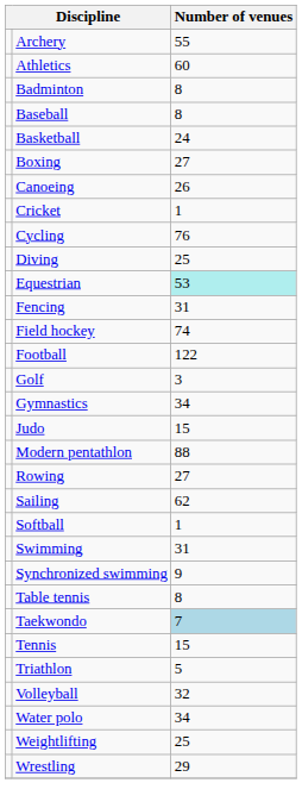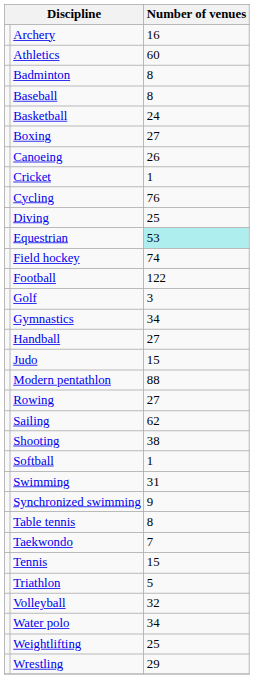 <table class="wikitable">
 <tr>
 <th colspan=2>Discipline</th>
 <th>Number of venues</th>
 </tr>
 <tr>
 <td></td>
 <td><a href='#'>Archery</a></td>
-<td>55</td>
+<td>16</td>
 </tr>
 <tr>
 <td></td>
 <td><a href='#'>Athletics</a></td>
 <td>60</td>
 </tr>
 <tr>
 <td></td>
 <td><a href='#'>Badminton</a></td>
 <td>8</td>
 </tr>
 <tr>
 <td></td>
 <td><a href='#'>Baseball</a></td>
 <td>8</td>
 </tr>
 <tr>
 <td></td>
 <td><a href='#'>Basketball</a></td>
 <td>24</td>
 </tr>
 <tr>
 <td></td>
 <td><a href='#'>Boxing</a></td>
 <td>27</td>
 </tr>
 <tr>
 <td></td>
 <td><a href='#'>Canoeing</a></td>
 <td>26</td>
 </tr>
 <tr>
 <td></td>
 <td><a href='#'>Cricket</a></td>
 <td>1</td>
 </tr>
 <tr>
 <td></td>
 <td><a href='#'>Cycling</a></td>
 <td>76</td>
 </tr>
 <tr>
 <td></td>
 <td><a href='#'>Diving</a></td>
 <td>25</td>
 </tr>
 <tr>
 <td></td>
 <td><a href='#'>Equestrian</a></td>
 <td style="background: paleturquoise;">53</td>
 </tr>
 <tr>
 <td></td>
-<td><a href='#'>Fencing</a></td>
-<td>31</td>
-</tr>
-<tr>
-<td></td>
 <td><a href='#'>Field hockey</a></td>
 <td>74</td>
 </tr>
 <tr>
 <td></td>
 <td><a href='#'>Football</a></td>
 <td>122</td>
 </tr>
 <tr>
 <td></td>
 <td><a href='#'>Golf</a></td>
 <td>3</td>
 </tr>
 <tr>
 <td></td>
 <td><a href='#'>Gymnastics</a></td>
 <td>34</td>
 </tr>
 <tr>
 <td></td>
+<td><a href='#'>Handball</a></td>
+<td>27</td>
+</tr>
+<tr>
+<td></td>
 <td><a href='#'>Judo</a></td>
 <td>15</td>
 </tr>
 <tr>
 <td></td>
 <td><a href='#'>Modern pentathlon</a></td>
 <td>88</td>
 </tr>
 <tr>
 <td></td>
 <td><a href='#'>Rowing</a></td>
 <td>27</td>
 </tr>
 <tr>
 <td></td>
 <td><a href='#'>Sailing</a></td>
 <td>62</td>
+</tr>
+<tr>
+<td></td>
+<td><a href='#'>Shooting</a></td>
+<td>38</td>
 </tr>
 <tr>
 <td></td>
 <td><a href='#'>Softball</a></td>
 <td>1</td>
 </tr>
 <tr>
 <td></td>
 <td><a href='#'>Swimming</a></td>
 <td>31</td>
 </tr>
 <tr>
 <td></td>
 <td><a href='#'>Synchronized swimming</a></td>
 <td>9</td>
 </tr>
 <tr>
 <td></td>
 <td><a href='#'>Table tennis</a></td>
 <td>8</td>
 </tr>
 <tr>
 <td></td>
 <td><a href='#'>Taekwondo</a></td>
-<td style="background: lightblue;">7</td>
+<td>7</td>
 </tr>
 <tr>
 <td></td>
 <td><a href='#'>Tennis</a></td>
 <td>15</td>
 </tr>
 <tr>
 <td></td>
 <td><a href='#'>Triathlon</a></td>
 <td>5</td>
 </tr>
 <tr>
 <td></td>
 <td><a href='#'>Volleyball</a></td>
 <td>32</td>
 </tr>
 <tr>
 <td></td>
 <td><a href='#'>Water polo</a></td>
 <td>34</td>
 </tr>
 <tr>
 <td></td>
 <td><a href='#'>Weightlifting</a></td>
 <td>25</td>
 </tr>
 <tr>
 <td></td>
 <td><a href='#'>Wrestling</a></td>
 <td>29</td>
 </tr>
 <tr>
 </tr>
 </table>
